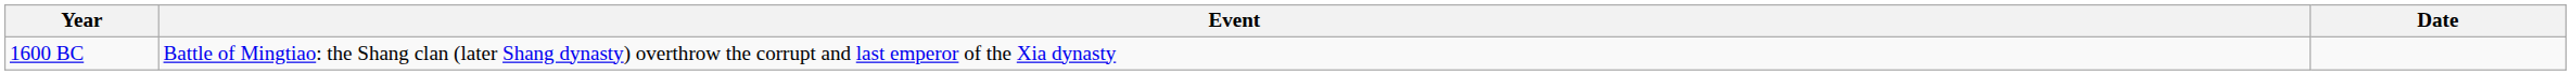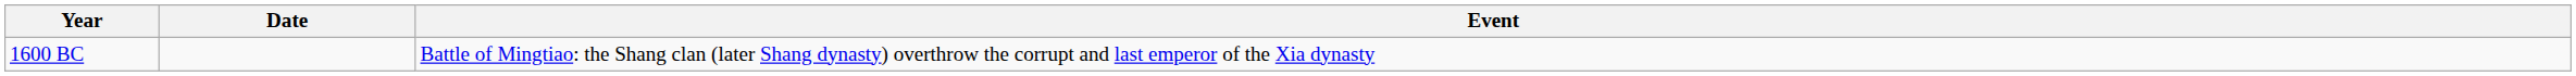 <table class="wikitable" width="100%">
 <tr>
 <th style="width:6%">Year</th>
+<th style="width:10%">Date</th>
 <th>Event</th>
-<th style="width:10%">Date</th>
 </tr>
 <tr>
 <td><a href='#'>1600 BC</a></td>
+<td></td>
 <td><a href='#'>Battle of Mingtiao</a>: the Shang clan (later <a href='#'>Shang dynasty</a>) overthrow the corrupt and <a href='#'>last emperor</a> of the <a href='#'>Xia dynasty</a></td>
-<td></td>
 </tr>
 </table>
